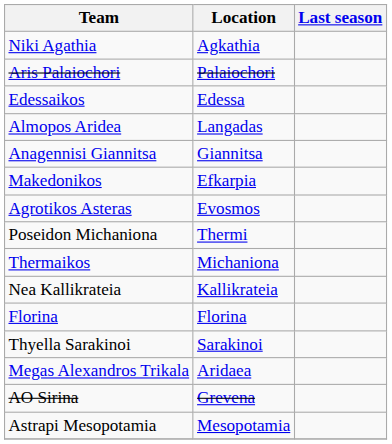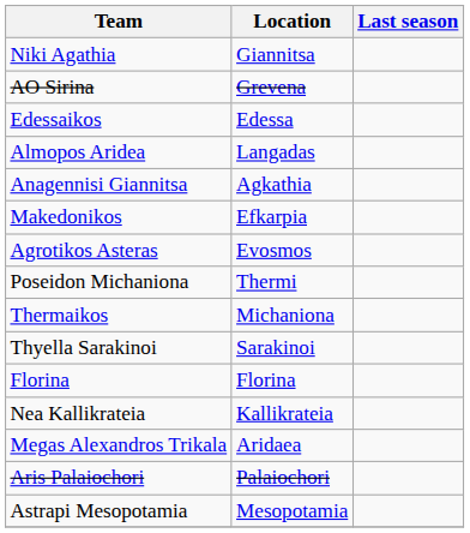 <table class="wikitable sortable">
 <tr>
 <th>Team</th>
 <th>Location</th>
 <th><a href='#'>Last season</a></th>
 </tr>
 <tr>
 <td><a href='#'>Niki Agathia</a></td>
-<td><a href='#'>Agkathia</a></td>
+<td><a href='#'>Giannitsa</a></td>
 <td></td>
 </tr>
 <tr>
-<td><s><a href='#'>Aris Palaiochori</a></s></td>
-<td><s><a href='#'>Palaiochori</a></s></td>
+<td><s>AO Sirina </s></td>
+<td><s><a href='#'>Grevena</a></s></td>
 <td><s></s></td>
 </tr>
 <tr>
 <td><a href='#'>Edessaikos</a></td>
 <td><a href='#'>Edessa</a></td>
 <td></td>
 </tr>
 <tr>
 <td><a href='#'>Almopos Aridea</a></td>
 <td><a href='#'>Langadas</a></td>
 <td></td>
 </tr>
 <tr>
 <td><a href='#'>Anagennisi Giannitsa</a></td>
-<td><a href='#'>Giannitsa</a></td>
+<td><a href='#'>Agkathia</a></td>
 <td></td>
 </tr>
 <tr>
 <td><a href='#'>Makedonikos</a></td>
 <td><a href='#'>Efkarpia</a></td>
 <td></td>
 </tr>
 <tr>
 <td><a href='#'>Agrotikos Asteras</a></td>
 <td><a href='#'>Evosmos</a></td>
 <td></td>
 </tr>
 <tr>
 <td>Poseidon Michaniona</td>
 <td><a href='#'>Thermi</a></td>
 <td></td>
 </tr>
 <tr>
 <td><a href='#'>Thermaikos</a></td>
 <td><a href='#'>Michaniona</a></td>
 <td></td>
 </tr>
 <tr>
-<td>Nea Kallikrateia</td>
-<td><a href='#'>Kallikrateia</a></td>
+<td>Thyella Sarakinoi</td>
+<td><a href='#'>Sarakinoi</a></td>
 <td></td>
 </tr>
 <tr>
 <td><a href='#'>Florina</a></td>
 <td><a href='#'>Florina</a></td>
 <td></td>
 </tr>
 <tr>
-<td>Thyella Sarakinoi</td>
-<td><a href='#'>Sarakinoi</a></td>
+<td>Nea Kallikrateia</td>
+<td><a href='#'>Kallikrateia</a></td>
 <td></td>
 </tr>
 <tr>
 <td><a href='#'>Megas Alexandros Trikala</a></td>
 <td><a href='#'>Aridaea</a></td>
 <td></td>
 </tr>
 <tr>
-<td><s>AO Sirina </s></td>
-<td><s><a href='#'>Grevena</a></s></td>
+<td><s><a href='#'>Aris Palaiochori</a></s></td>
+<td><s><a href='#'>Palaiochori</a></s></td>
 <td><s></s></td>
 </tr>
 <tr>
 <td>Astrapi Mesopotamia</td>
 <td><a href='#'>Mesopotamia</a></td>
 <td></td>
 </tr>
 <tr>
 </tr>
 </table>
